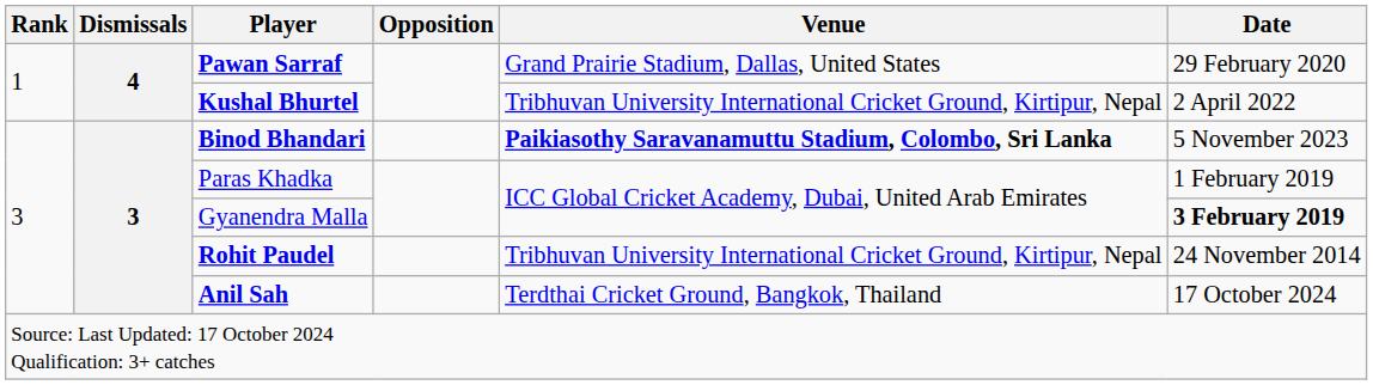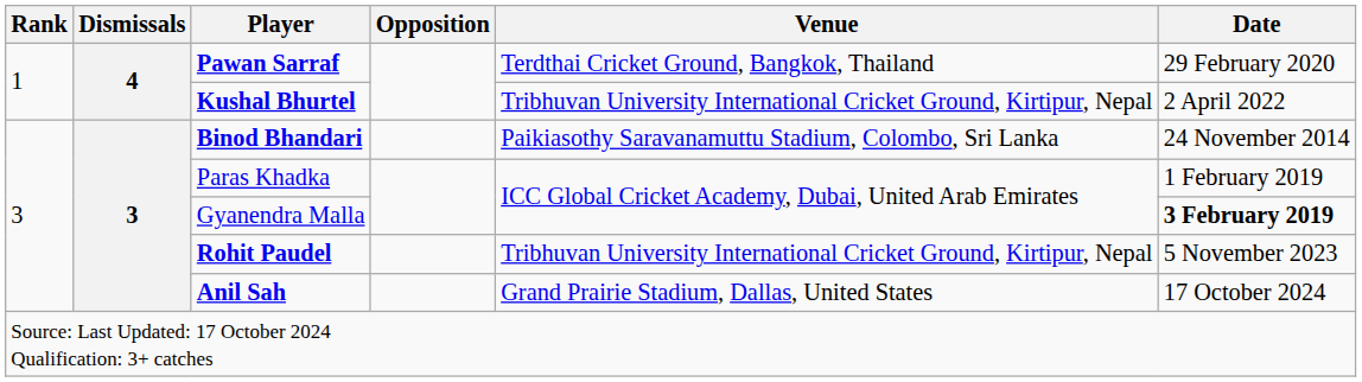 <table class="wikitable sortable">
 <tr>
 <th>Rank</th>
 <th>Dismissals</th>
 <th>Player</th>
 <th>Opposition</th>
 <th>Venue</th>
 <th>Date</th>
 </tr>
 <tr>
 <td rowspan="2">1</td>
 <th rowspan="2">4</th>
 <td><strong><a href='#'>Pawan Sarraf</a></strong></td>
 <td rowspan="2"></td>
-<td><a href='#'>Grand Prairie Stadium</a>, <a href='#'>Dallas</a>, United States</td>
+<td><a href='#'>Terdthai Cricket Ground</a>, <a href='#'>Bangkok</a>, Thailand</td>
 <td>29 February 2020</td>
 </tr>
 <tr>
 <td><strong><a href='#'>Kushal Bhurtel</a></strong></td>
 <td><a href='#'>Tribhuvan University International Cricket Ground</a>, <a href='#'>Kirtipur</a>, Nepal</td>
 <td>2 April 2022</td>
 </tr>
 <tr>
 <td rowspan="5">3</td>
 <th rowspan="5">3</th>
 <td><strong><a href='#'>Binod Bhandari</a></strong></td>
 <td></td>
-<td><strong><a href='#'>Paikiasothy Saravanamuttu Stadium</a>, <a href='#'>Colombo</a>, Sri Lanka</strong></td>
-<td>5 November 2023</td>
+<td><a href='#'>Paikiasothy Saravanamuttu Stadium</a>, <a href='#'>Colombo</a>, Sri Lanka</td>
+<td>24 November 2014</td>
 </tr>
 <tr>
 <td><a href='#'>Paras Khadka</a></td>
 <td rowspan="2"></td>
 <td rowspan="2"><a href='#'>ICC Global Cricket Academy</a>, <a href='#'>Dubai</a>, United Arab Emirates</td>
 <td>1 February 2019</td>
 </tr>
 <tr>
 <td><a href='#'>Gyanendra Malla</a></td>
 <td><strong>3 February 2019</strong></td>
 </tr>
 <tr>
 <td><strong><a href='#'>Rohit Paudel</a></strong></td>
 <td></td>
 <td><a href='#'>Tribhuvan University International Cricket Ground</a>, <a href='#'>Kirtipur</a>, Nepal</td>
-<td>24 November 2014</td>
+<td>5 November 2023</td>
 </tr>
 <tr>
 <td><strong><a href='#'>Anil Sah</a></strong></td>
 <td></td>
-<td><a href='#'>Terdthai Cricket Ground</a>, <a href='#'>Bangkok</a>, Thailand</td>
+<td><a href='#'>Grand Prairie Stadium</a>, <a href='#'>Dallas</a>, United States</td>
 <td>17 October 2024</td>
 </tr>
 <tr>
 <td colspan="6"><small>Source: Last Updated: 17 October 2024<br>Qualification: 3+ catches</small></td>
 </tr>
 </table>
